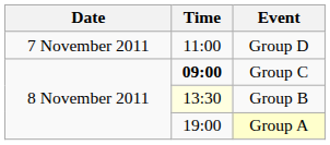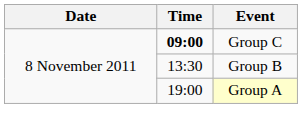 <table class = "wikitable" style="text-align:center;">
 <tr>
 <th width=150>Date</th>
 <th width=50>Time</th>
 <th width=80>Event</th>
 </tr>
 <tr>
-<td>7  November 2011</td>
-<td>11:00</td>
-<td>Group D</td>
-</tr>
-<tr>
 <td rowspan=3>8 November 2011</td>
 <td><strong>09:00</strong></td>
 <td>Group C</td>
 </tr>
 <tr>
-<td style="background: lightyellow;">13:30</td>
+<td>13:30</td>
 <td>Group B</td>
 </tr>
 <tr>
 <td>19:00</td>
 <td bgcolor=ffffcc>Group A</td>
 </tr>
 </table>
